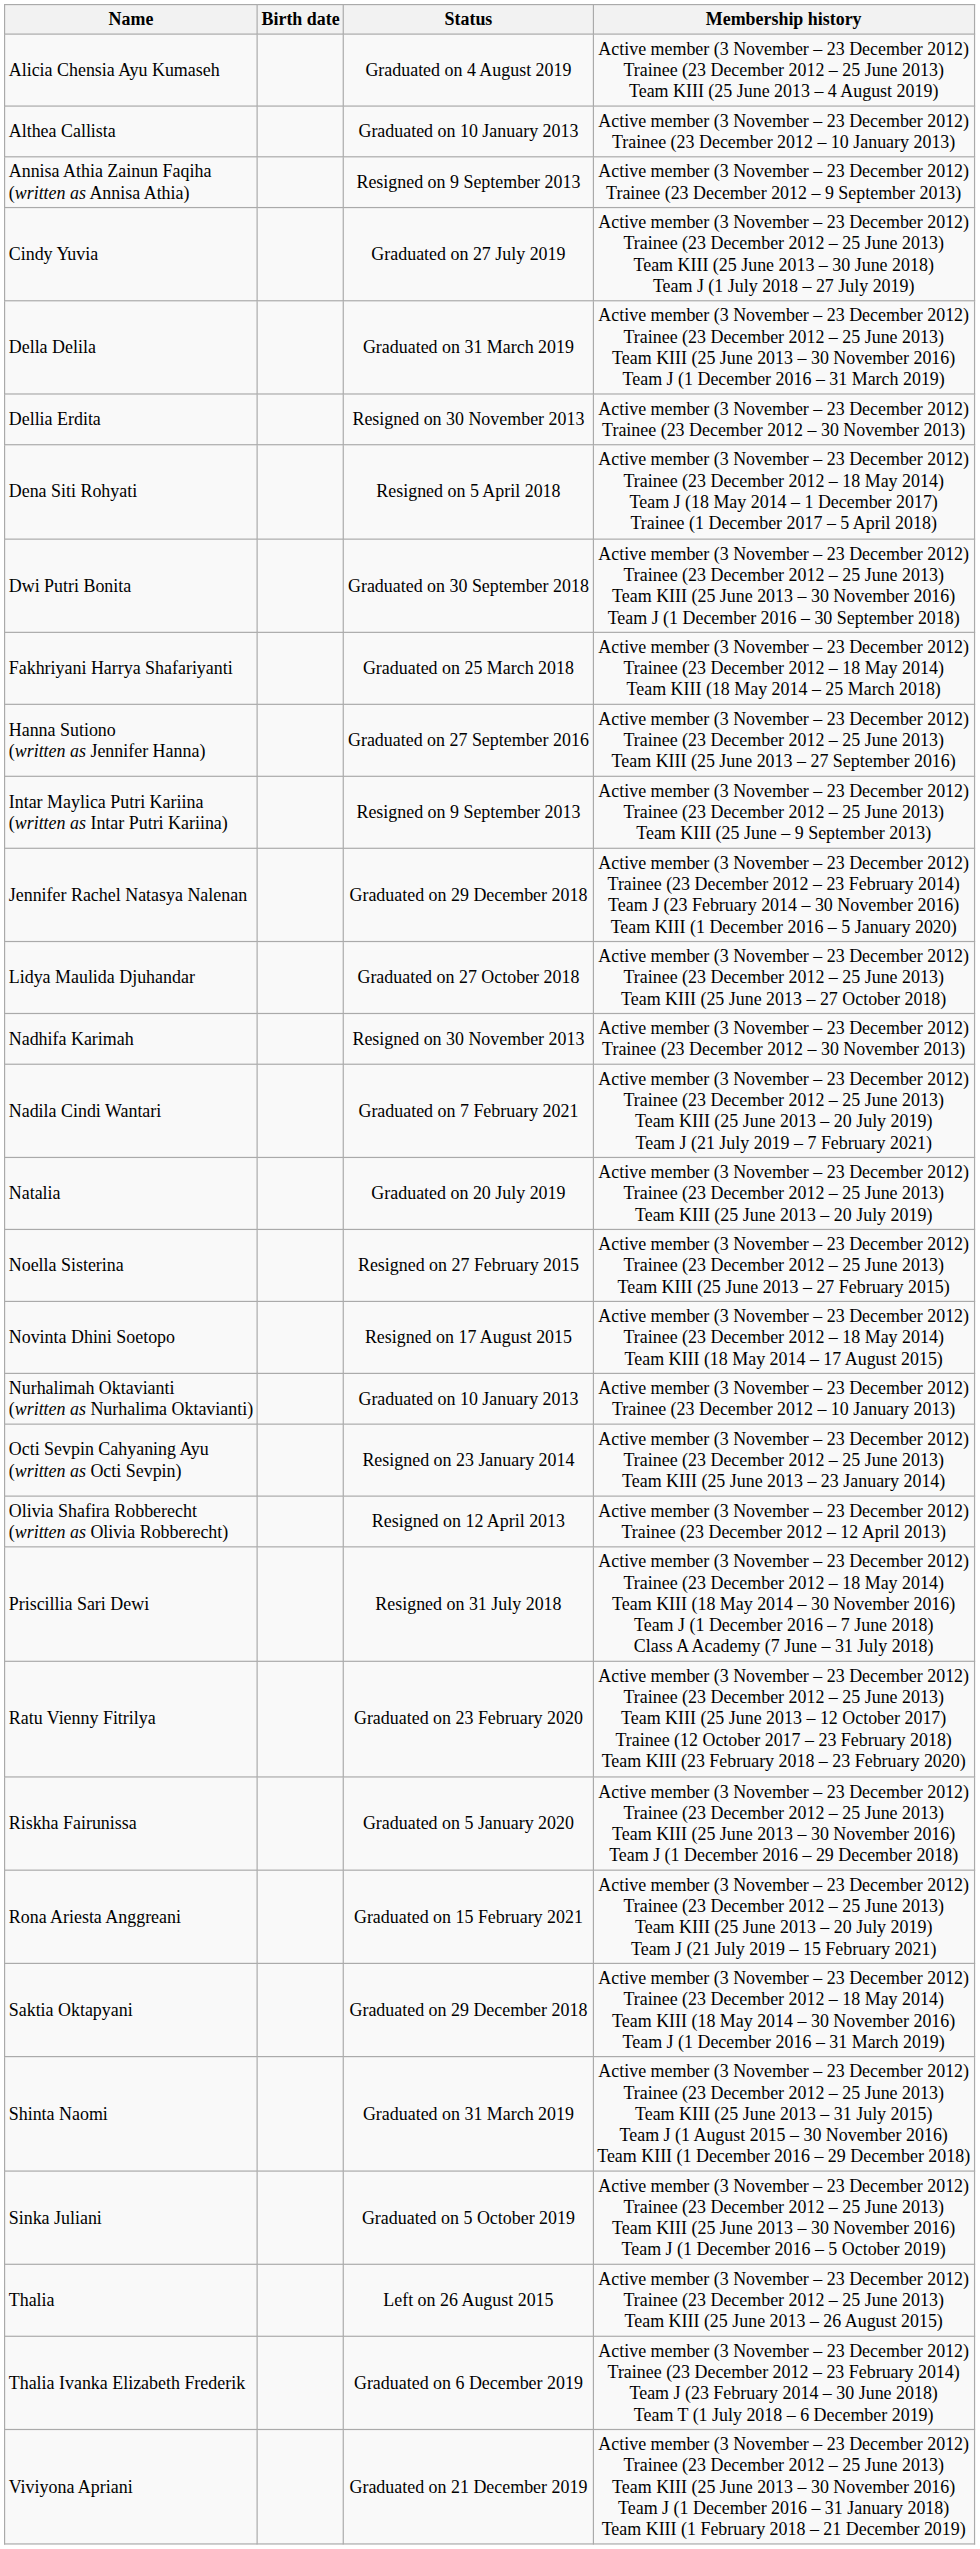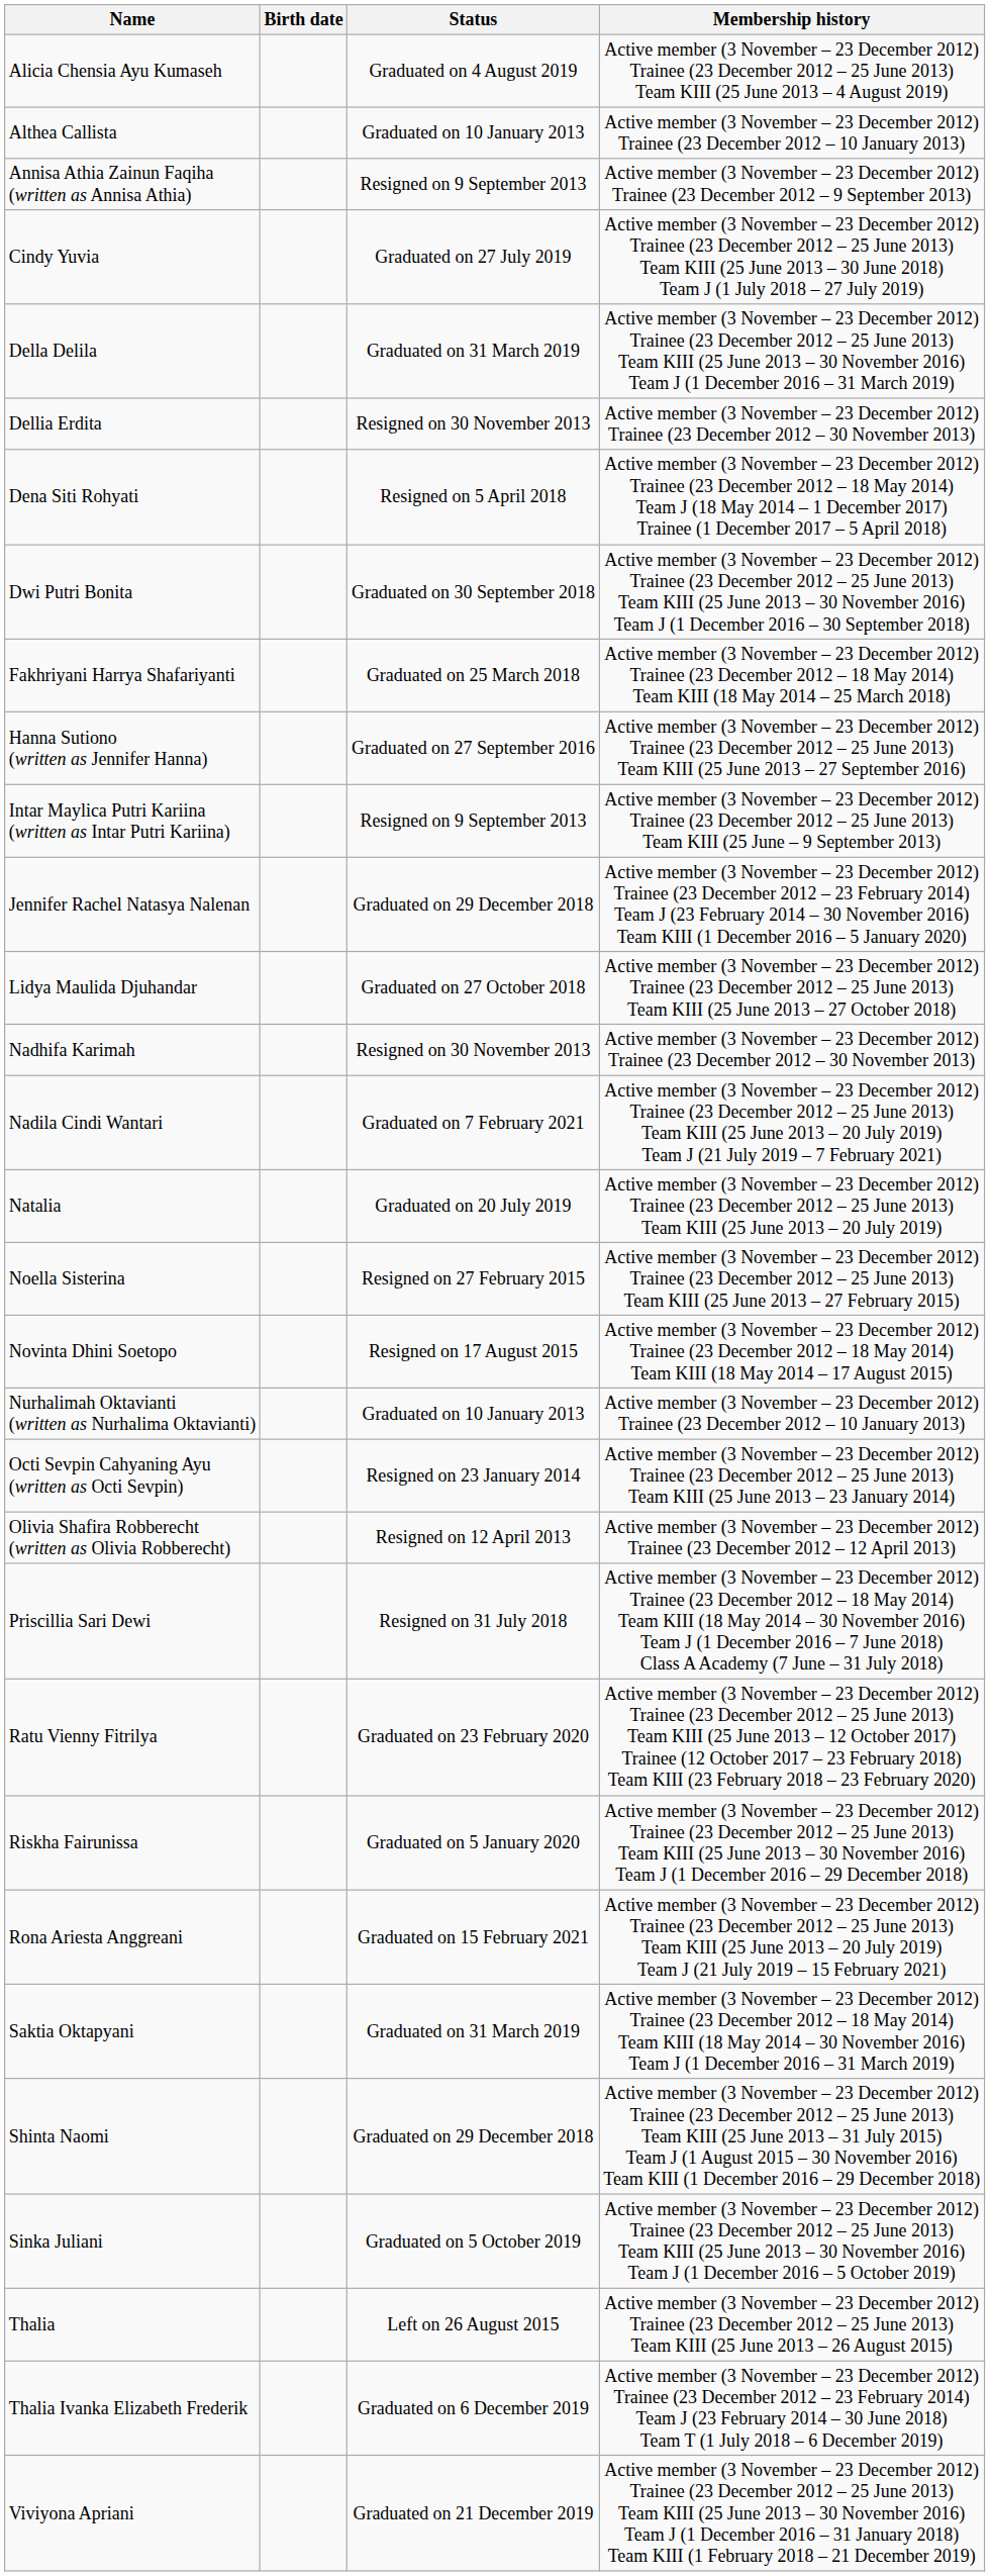 <table class="wikitable sortable" style="font-size:95%;">
 <tr>
 <th>Name</th>
 <th>Birth date</th>
 <th>Status</th>
 <th class="unsortable">Membership history</th>
 </tr>
 <tr>
 <td>Alicia Chensia Ayu Kumaseh</td>
 <td style="text-align:left;"></td>
 <td style="text-align:center;">Graduated on 4 August 2019</td>
 <td style="text-align:center;">Active member (3 November – 23 December 2012)<br>Trainee (23 December 2012 – 25 June 2013)<br>Team KIII (25 June 2013 – 4 August 2019)</td>
 </tr>
 <tr>
 <td>Althea Callista</td>
 <td style="text-align:left;"></td>
 <td style="text-align:center;">Graduated on 10 January 2013</td>
 <td style="text-align:center;">Active member (3 November – 23 December 2012)<br>Trainee (23 December 2012 – 10 January 2013)</td>
 </tr>
 <tr>
 <td>Annisa Athia Zainun Faqiha<br>(<em>written as</em> Annisa Athia)</td>
 <td style="text-align:left;"></td>
 <td style="text-align:center;">Resigned on 9 September 2013</td>
 <td style="text-align:center;">Active member (3 November – 23 December 2012)<br>Trainee (23 December 2012 – 9 September 2013)</td>
 </tr>
 <tr>
 <td>Cindy Yuvia</td>
 <td style="text-align:left;"></td>
 <td style="text-align:center;">Graduated on 27 July 2019</td>
 <td style="text-align:center;">Active member (3 November – 23 December 2012)<br>Trainee (23 December 2012 – 25 June 2013)<br>Team KIII (25 June 2013 – 30 June 2018)<br>Team J (1 July 2018 – 27 July 2019)</td>
 </tr>
 <tr>
 <td>Della Delila</td>
 <td style="text-align:left;"></td>
 <td style="text-align:center;">Graduated on 31 March 2019</td>
 <td style="text-align:center;">Active member (3 November – 23 December 2012)<br>Trainee (23 December 2012 – 25 June 2013)<br>Team KIII (25 June 2013 – 30 November 2016)<br>Team J (1 December 2016 – 31 March 2019)</td>
 </tr>
 <tr>
 <td>Dellia Erdita</td>
 <td style="text-align:left;"></td>
 <td style="text-align:center;">Resigned on 30 November 2013</td>
 <td style="text-align:center;">Active member (3 November – 23 December 2012)<br>Trainee (23 December 2012 – 30 November 2013)</td>
 </tr>
 <tr>
 <td>Dena Siti Rohyati</td>
 <td style="text-align:left;"></td>
 <td style="text-align:center;">Resigned on 5 April 2018</td>
 <td style="text-align:center;">Active member (3 November – 23 December 2012)<br>Trainee (23 December 2012 – 18 May 2014)<br>Team J (18 May 2014 – 1 December 2017)<br>Trainee (1 December 2017 – 5 April 2018)</td>
 </tr>
 <tr>
 <td>Dwi Putri Bonita</td>
 <td style="text-align:left;"></td>
 <td style="text-align:center;">Graduated on 30 September 2018</td>
 <td style="text-align:center;">Active member (3 November – 23 December 2012)<br>Trainee (23 December 2012 – 25 June 2013)<br>Team KIII (25 June 2013 – 30 November 2016)<br>Team J (1 December 2016 – 30 September 2018)</td>
 </tr>
 <tr>
 <td>Fakhriyani Harrya Shafariyanti</td>
 <td style="text-align:left;"></td>
 <td style="text-align:center;">Graduated on 25 March 2018</td>
 <td style="text-align:center;">Active member (3 November – 23 December 2012)<br>Trainee (23 December 2012 – 18 May 2014)<br>Team KIII (18 May 2014 – 25 March 2018)</td>
 </tr>
 <tr>
 <td>Hanna Sutiono<br>(<em>written as</em> Jennifer Hanna)</td>
 <td style="text-align:left;"></td>
 <td style="text-align:center;">Graduated on 27 September 2016</td>
 <td style="text-align:center;">Active member (3 November – 23 December 2012)<br>Trainee (23 December 2012 – 25 June 2013)<br>Team KIII (25 June 2013 – 27 September 2016)</td>
 </tr>
 <tr>
 <td>Intar Maylica Putri Kariina<br>(<em>written as</em> Intar Putri Kariina)</td>
 <td style="text-align:left;"></td>
 <td style="text-align:center;">Resigned on 9 September 2013</td>
 <td style="text-align:center;">Active member (3 November – 23 December 2012)<br>Trainee (23 December 2012 – 25 June 2013)<br>Team KIII (25 June – 9 September 2013)</td>
 </tr>
 <tr>
 <td>Jennifer Rachel Natasya Nalenan</td>
 <td style="text-align:left;"></td>
 <td style="text-align:center;">Graduated on 29 December 2018</td>
 <td style="text-align:center;">Active member (3 November – 23 December 2012)<br>Trainee (23 December 2012 – 23 February 2014)<br>Team J (23 February 2014 – 30 November 2016)<br>Team KIII (1 December 2016 – 5 January 2020)</td>
 </tr>
 <tr>
 <td>Lidya Maulida Djuhandar</td>
 <td style="text-align:left;"></td>
 <td style="text-align:center;">Graduated on 27 October 2018</td>
 <td style="text-align:center;">Active member (3 November – 23 December 2012)<br>Trainee (23 December 2012 – 25 June 2013)<br>Team KIII (25 June 2013 – 27 October 2018)</td>
 </tr>
 <tr>
 <td>Nadhifa Karimah</td>
 <td style="text-align:left;"></td>
 <td style="text-align:center;">Resigned on 30 November 2013</td>
 <td style="text-align:center;">Active member (3 November – 23 December 2012)<br>Trainee (23 December 2012 – 30 November 2013)</td>
 </tr>
 <tr>
 <td>Nadila Cindi Wantari</td>
 <td style="text-align:left;"></td>
 <td style="text-align:center;">Graduated on 7 February 2021</td>
 <td style="text-align:center;">Active member (3 November – 23 December 2012)<br>Trainee (23 December 2012 – 25 June 2013)<br>Team KIII (25 June 2013 – 20 July 2019)<br>Team J (21 July 2019 – 7 February 2021)</td>
 </tr>
 <tr>
 <td>Natalia</td>
 <td style="text-align:left;"></td>
 <td style="text-align:center;">Graduated on 20 July 2019</td>
 <td style="text-align:center;">Active member (3 November – 23 December 2012)<br>Trainee (23 December 2012 – 25 June 2013)<br>Team KIII (25 June 2013 – 20 July 2019)</td>
 </tr>
 <tr>
 <td>Noella Sisterina</td>
 <td style="text-align:left;"></td>
 <td style="text-align:center;">Resigned on 27 February 2015</td>
 <td style="text-align:center;">Active member (3 November – 23 December 2012)<br>Trainee (23 December 2012 – 25 June 2013)<br>Team KIII (25 June 2013 – 27 February 2015)</td>
 </tr>
 <tr>
 <td>Novinta Dhini Soetopo</td>
 <td style="text-align:left;"></td>
 <td style="text-align:center;">Resigned on 17 August 2015</td>
 <td style="text-align:center;">Active member (3 November – 23 December 2012)<br>Trainee (23 December 2012 – 18 May 2014)<br>Team KIII (18 May 2014 – 17 August 2015)</td>
 </tr>
 <tr>
 <td>Nurhalimah Oktavianti<br>(<em>written as</em> Nurhalima Oktavianti)</td>
 <td style="text-align:left;"></td>
 <td style="text-align:center;">Graduated on 10 January 2013</td>
 <td style="text-align:center;">Active member (3 November – 23 December 2012)<br>Trainee (23 December 2012 – 10 January 2013)</td>
 </tr>
 <tr>
 <td>Octi Sevpin Cahyaning Ayu<br>(<em>written as</em> Octi Sevpin)</td>
 <td style="text-align:left;"></td>
 <td style="text-align:center;">Resigned on 23 January 2014</td>
 <td style="text-align:center;">Active member (3 November – 23 December 2012)<br>Trainee (23 December 2012 – 25 June 2013)<br>Team KIII (25 June 2013 – 23 January 2014)</td>
 </tr>
 <tr>
 <td>Olivia Shafira Robberecht<br>(<em>written as</em> Olivia Robberecht)</td>
 <td style="text-align:left;"></td>
 <td style="text-align:center;">Resigned on 12 April 2013</td>
 <td style="text-align:center;">Active member (3 November – 23 December 2012)<br>Trainee (23 December 2012 – 12 April 2013)</td>
 </tr>
 <tr>
 <td>Priscillia Sari Dewi</td>
 <td style="text-align:left;"></td>
 <td style="text-align:center;">Resigned on 31 July 2018</td>
 <td style="text-align:center;">Active member (3 November – 23 December 2012)<br>Trainee (23 December 2012 – 18 May 2014)<br>Team KIII (18 May 2014 – 30 November 2016)<br>Team J (1 December 2016 – 7 June 2018)<br>Class A Academy (7 June – 31 July 2018)</td>
 </tr>
 <tr>
 <td>Ratu Vienny Fitrilya</td>
 <td style="text-align:left;"></td>
 <td style="text-align:center;">Graduated on 23 February 2020</td>
 <td style="text-align:center;">Active member (3 November – 23 December 2012)<br>Trainee (23 December 2012 – 25 June 2013)<br>Team KIII (25 June 2013 – 12 October 2017)<br>Trainee (12 October 2017 – 23 February 2018)<br>Team KIII (23 February 2018 – 23 February 2020)</td>
 </tr>
 <tr>
 <td>Riskha Fairunissa</td>
 <td style="text-align:left;"></td>
 <td style="text-align:center;">Graduated on 5 January 2020</td>
 <td style="text-align:center;">Active member (3 November – 23 December 2012)<br>Trainee (23 December 2012 – 25 June 2013)<br>Team KIII (25 June 2013 – 30 November 2016)<br>Team J (1 December 2016 – 29 December 2018)</td>
 </tr>
 <tr>
 <td>Rona Ariesta Anggreani</td>
 <td style="text-align:left;"></td>
 <td style="text-align:center;">Graduated on 15 February 2021</td>
 <td style="text-align:center;">Active member (3 November – 23 December 2012)<br>Trainee (23 December 2012 – 25 June 2013)<br>Team KIII (25 June 2013 – 20 July 2019)<br>Team J (21 July 2019 – 15 February 2021)</td>
 </tr>
 <tr>
 <td>Saktia Oktapyani</td>
 <td style="text-align:left;"></td>
-<td style="text-align:center;">Graduated on 29 December 2018</td>
+<td style="text-align:center;">Graduated on 31 March 2019</td>
 <td style="text-align:center;">Active member (3 November – 23 December 2012)<br>Trainee (23 December 2012 – 18 May 2014)<br>Team KIII (18 May 2014 – 30 November 2016)<br>Team J (1 December 2016 – 31 March 2019)</td>
 </tr>
 <tr>
 <td>Shinta Naomi</td>
 <td style="text-align:left;"></td>
-<td style="text-align:center;">Graduated on 31 March 2019</td>
+<td style="text-align:center;">Graduated on 29 December 2018</td>
 <td style="text-align:center;">Active member (3 November – 23 December 2012)<br>Trainee (23 December 2012 – 25 June 2013)<br>Team KIII (25 June 2013 – 31 July 2015)<br>Team J (1 August 2015 – 30 November 2016)<br>Team KIII (1 December 2016 – 29 December 2018)</td>
 </tr>
 <tr>
 <td>Sinka Juliani</td>
 <td style="text-align:left;"></td>
 <td style="text-align:center;">Graduated on 5 October 2019</td>
 <td style="text-align:center;">Active member (3 November – 23 December 2012)<br>Trainee (23 December 2012 – 25 June 2013)<br>Team KIII (25 June 2013 – 30 November 2016)<br>Team J (1 December 2016 – 5 October 2019)</td>
 </tr>
 <tr>
 <td>Thalia</td>
 <td style="text-align:left;"></td>
 <td style="text-align:center;">Left on 26 August 2015</td>
 <td style="text-align:center;">Active member (3 November – 23 December 2012)<br>Trainee (23 December 2012 – 25 June 2013)<br>Team KIII (25 June 2013 – 26 August 2015)</td>
 </tr>
 <tr>
 <td>Thalia Ivanka Elizabeth Frederik</td>
 <td style="text-align:left;"></td>
 <td style="text-align:center;">Graduated on 6 December 2019</td>
 <td style="text-align:center;">Active member (3 November – 23 December 2012)<br>Trainee (23 December 2012 – 23 February 2014)<br>Team J (23 February 2014 – 30 June 2018)<br>Team T (1 July 2018 – 6 December 2019)</td>
 </tr>
 <tr>
 <td>Viviyona Apriani</td>
 <td style="text-align:left;"></td>
 <td style="text-align:center;">Graduated on 21 December 2019</td>
 <td style="text-align:center;">Active member (3 November – 23 December 2012)<br>Trainee (23 December 2012 – 25 June 2013)<br>Team KIII (25 June 2013 – 30 November 2016)<br>Team J (1 December 2016 – 31 January 2018)<br>Team KIII (1 February 2018 – 21 December 2019)</td>
 </tr>
 </table>
